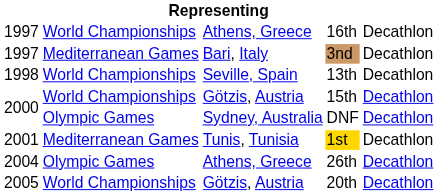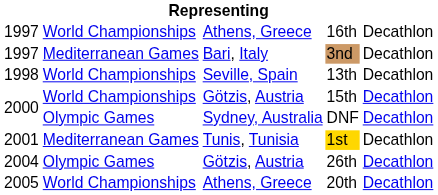 <table>
 <tr>
 <th colspan="5">Representing </th>
 </tr>
 <tr>
 <td>1997</td>
 <td><a href='#'>World Championships</a></td>
 <td><a href='#'>Athens, Greece</a></td>
 <td>16th</td>
 <td>Decathlon</td>
 </tr>
 <tr>
 <td>1997</td>
 <td><a href='#'>Mediterranean Games</a></td>
 <td><a href='#'>Bari</a>, <a href='#'>Italy</a></td>
 <td bgcolor="cc9966">3nd</td>
 <td>Decathlon</td>
 </tr>
 <tr>
 <td>1998</td>
 <td><a href='#'>World Championships</a></td>
 <td><a href='#'>Seville, Spain</a></td>
 <td>13th</td>
 <td>Decathlon</td>
 </tr>
 <tr>
 <td rowspan=2>2000</td>
 <td><a href='#'>World Championships</a></td>
 <td><a href='#'>Götzis</a>, <a href='#'>Austria</a></td>
 <td>15th</td>
 <td><a href='#'>Decathlon</a></td>
 </tr>
 <tr>
 <td><a href='#'>Olympic Games</a></td>
 <td><a href='#'>Sydney, Australia</a></td>
 <td>DNF</td>
 <td><a href='#'>Decathlon</a></td>
 </tr>
 <tr>
 <td>2001</td>
 <td><a href='#'>Mediterranean Games</a></td>
 <td><a href='#'>Tunis</a>, <a href='#'>Tunisia</a></td>
 <td bgcolor="gold">1st</td>
 <td>Decathlon</td>
 </tr>
 <tr>
 <td>2004</td>
 <td><a href='#'>Olympic Games</a></td>
-<td><a href='#'>Athens, Greece</a></td>
+<td><a href='#'>Götzis</a>, <a href='#'>Austria</a></td>
 <td>26th</td>
 <td><a href='#'>Decathlon</a></td>
 </tr>
 <tr>
 <td>2005</td>
 <td><a href='#'>World Championships</a></td>
-<td><a href='#'>Götzis</a>, <a href='#'>Austria</a></td>
+<td><a href='#'>Athens, Greece</a></td>
 <td>20th</td>
 <td><a href='#'>Decathlon</a></td>
 </tr>
 </table>
